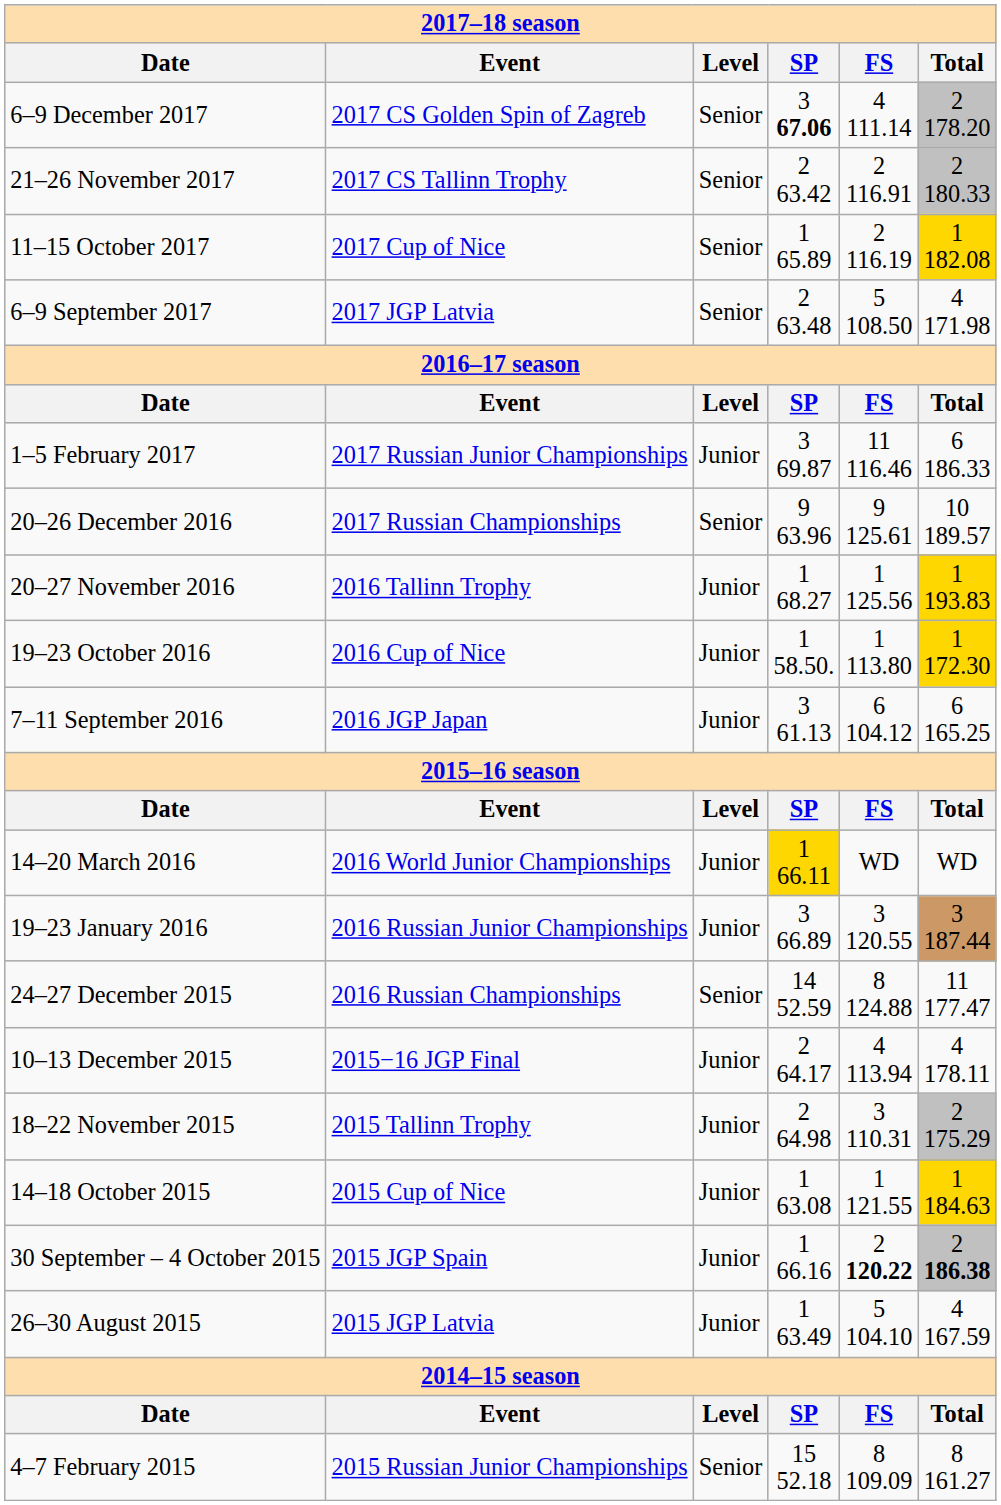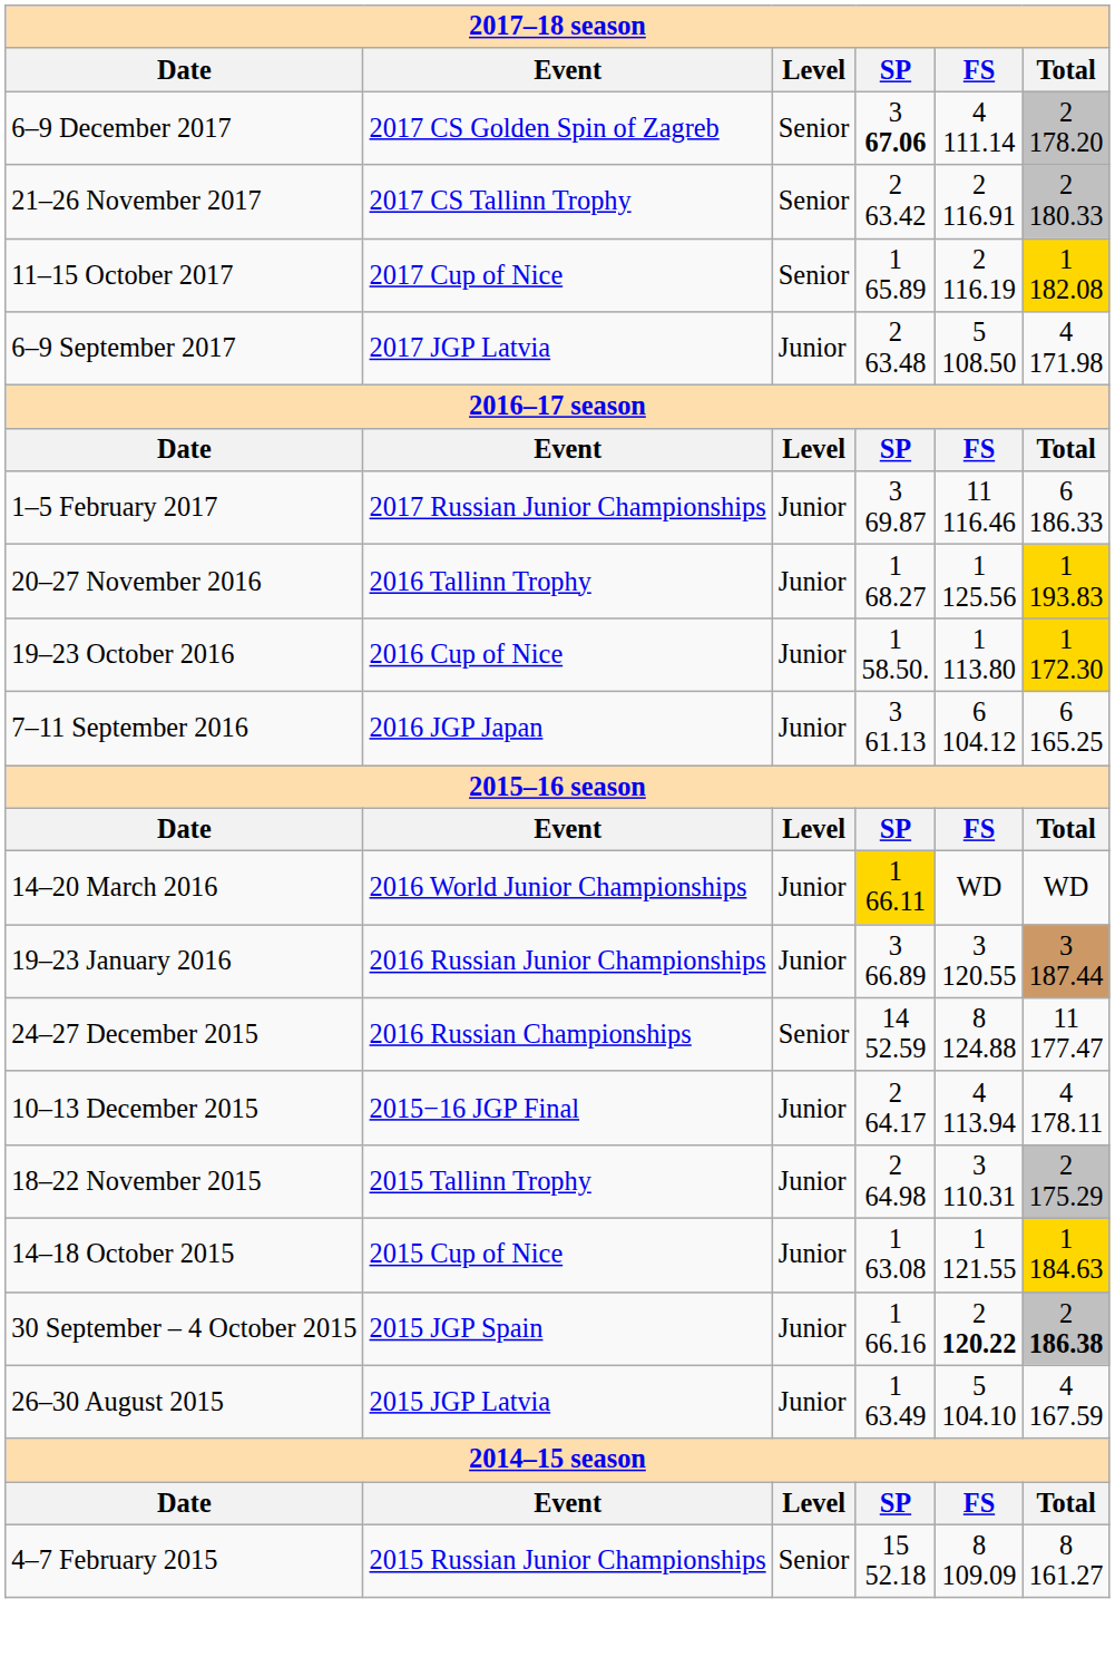 <table class="wikitable">
 <tr>
 <td style="background-color: #ffdead; " colspan=6 align=center><a href='#'><strong>2017–18 season</strong></a></td>
 </tr>
 <tr>
 <th>Date</th>
 <th>Event</th>
 <th>Level</th>
 <th><a href='#'>SP</a></th>
 <th><a href='#'>FS</a></th>
 <th>Total</th>
 </tr>
 <tr>
 <td>6–9 December 2017</td>
 <td><a href='#'>2017 CS Golden Spin of Zagreb</a></td>
 <td>Senior</td>
 <td align=center>3 <br> <strong>67.06</strong></td>
 <td align=center>4 <br> 111.14</td>
 <td align=center bgcolor=silver>2 <br> 178.20</td>
 </tr>
 <tr>
 <td>21–26 November 2017</td>
 <td><a href='#'>2017 CS Tallinn Trophy</a></td>
 <td>Senior</td>
 <td align=center>2 <br> 63.42</td>
 <td align=center>2 <br> 116.91</td>
 <td align=center bgcolor=silver>2 <br> 180.33</td>
 </tr>
 <tr>
 <td>11–15 October 2017</td>
 <td><a href='#'>2017 Cup of Nice</a></td>
 <td>Senior</td>
 <td align=center>1 <br> 65.89</td>
 <td align=center>2 <br> 116.19</td>
 <td align=center bgcolor=gold>1 <br> 182.08</td>
 </tr>
 <tr>
 <td>6–9 September 2017</td>
 <td><a href='#'>2017 JGP Latvia</a></td>
-<td>Senior</td>
+<td>Junior</td>
 <td align=center>2 <br> 63.48</td>
 <td align=center>5 <br> 108.50</td>
 <td align=center>4 <br> 171.98</td>
 </tr>
 <tr>
 <td style="background-color: #ffdead; " colspan=6 align=center><strong><a href='#'>2016–17 season</a></strong></td>
 </tr>
 <tr>
 <th>Date</th>
 <th>Event</th>
 <th>Level</th>
 <th><a href='#'>SP</a></th>
 <th><a href='#'>FS</a></th>
 <th>Total</th>
 </tr>
 <tr>
 <td>1–5 February 2017</td>
 <td><a href='#'>2017 Russian Junior Championships</a></td>
 <td>Junior</td>
 <td align=center>3 <br> 69.87</td>
 <td align=center>11 <br> 116.46</td>
 <td align=center>6 <br> 186.33</td>
-</tr>
-<tr>
-<td>20–26 December 2016</td>
-<td><a href='#'>2017 Russian Championships</a></td>
-<td>Senior</td>
-<td align=center>9 <br> 63.96</td>
-<td align=center>9 <br> 125.61</td>
-<td align=center>10 <br> 189.57</td>
 </tr>
 <tr>
 <td>20–27 November 2016</td>
 <td><a href='#'>2016 Tallinn Trophy</a></td>
 <td>Junior</td>
 <td align=center>1 <br> 68.27</td>
 <td align=center>1 <br> 125.56</td>
 <td align=center bgcolor=gold>1 <br> 193.83</td>
 </tr>
 <tr>
 <td>19–23 October 2016</td>
 <td><a href='#'>2016 Cup of Nice</a></td>
 <td>Junior</td>
 <td align=center>1 <br> 58.50.</td>
 <td align=center>1 <br> 113.80</td>
 <td align=center bgcolor=gold>1 <br> 172.30</td>
 </tr>
 <tr>
 <td>7–11 September 2016</td>
 <td><a href='#'>2016 JGP Japan</a></td>
 <td>Junior</td>
 <td align=center>3 <br> 61.13</td>
 <td align=center>6 <br> 104.12</td>
 <td align=center>6 <br> 165.25</td>
 </tr>
 <tr>
 <td style="background-color: #ffdead; " colspan=6 align=center><strong><a href='#'>2015–16 season</a></strong></td>
 </tr>
 <tr>
 <th>Date</th>
 <th>Event</th>
 <th>Level</th>
 <th><a href='#'>SP</a></th>
 <th><a href='#'>FS</a></th>
 <th>Total</th>
 </tr>
 <tr>
 <td>14–20 March 2016</td>
 <td><a href='#'>2016 World Junior Championships</a></td>
 <td>Junior</td>
 <td align=center bgcolor=gold>1 <br> 66.11</td>
 <td align=center>WD</td>
 <td align=center>WD</td>
 </tr>
 <tr>
 <td>19–23 January 2016</td>
 <td><a href='#'>2016 Russian Junior Championships</a></td>
 <td>Junior</td>
 <td align=center>3 <br> 66.89</td>
 <td align=center>3 <br> 120.55</td>
 <td align=center bgcolor=cc9966>3 <br> 187.44</td>
 </tr>
 <tr>
 <td>24–27 December 2015</td>
 <td><a href='#'>2016 Russian Championships</a></td>
 <td>Senior</td>
 <td align=center>14 <br> 52.59</td>
 <td align=center>8 <br> 124.88</td>
 <td align=center>11 <br> 177.47</td>
 </tr>
 <tr>
 <td>10–13 December 2015</td>
 <td><a href='#'>2015−16 JGP Final</a></td>
 <td>Junior</td>
 <td align=center>2 <br> 64.17</td>
 <td align=center>4 <br> 113.94</td>
 <td align=center>4 <br> 178.11</td>
 </tr>
 <tr>
 <td>18–22 November 2015</td>
 <td><a href='#'>2015 Tallinn Trophy</a></td>
 <td>Junior</td>
 <td align=center>2 <br> 64.98</td>
 <td align=center>3 <br> 110.31</td>
 <td align=center bgcolor=silver>2 <br> 175.29</td>
 </tr>
 <tr>
 <td>14–18 October 2015</td>
 <td><a href='#'>2015 Cup of Nice</a></td>
 <td>Junior</td>
 <td align=center>1 <br> 63.08</td>
 <td align=center>1 <br> 121.55</td>
 <td align=center bgcolor=gold>1 <br> 184.63</td>
 </tr>
 <tr>
 <td>30 September – 4 October 2015</td>
 <td><a href='#'>2015 JGP Spain</a></td>
 <td>Junior</td>
 <td align=center>1 <br> 66.16</td>
 <td align=center>2 <br> <strong>120.22</strong></td>
 <td align=center bgcolor=silver>2 <br> <strong>186.38</strong></td>
 </tr>
 <tr>
 <td>26–30 August 2015</td>
 <td><a href='#'>2015 JGP Latvia</a></td>
 <td>Junior</td>
 <td align=center>1 <br> 63.49</td>
 <td align=center>5 <br> 104.10</td>
 <td align=center>4 <br> 167.59</td>
 </tr>
 <tr>
 <td style="background-color: #ffdead; " colspan=6 align=center><strong><a href='#'>2014–15 season</a></strong></td>
 </tr>
 <tr>
 <th>Date</th>
 <th>Event</th>
 <th>Level</th>
 <th><a href='#'>SP</a></th>
 <th><a href='#'>FS</a></th>
 <th>Total</th>
 </tr>
 <tr>
 <td>4–7 February 2015</td>
 <td><a href='#'>2015 Russian Junior Championships</a></td>
 <td>Senior</td>
 <td align=center>15 <br> 52.18</td>
 <td align=center>8 <br> 109.09</td>
 <td align=center>8 <br> 161.27</td>
 </tr>
 </table>
